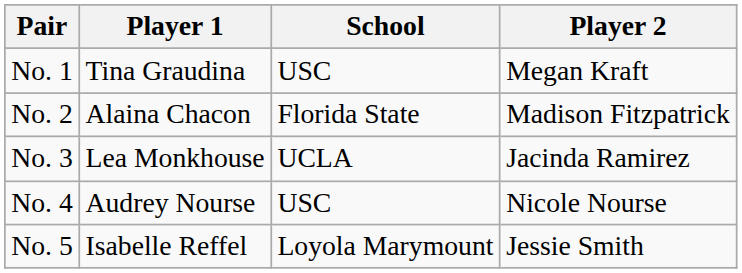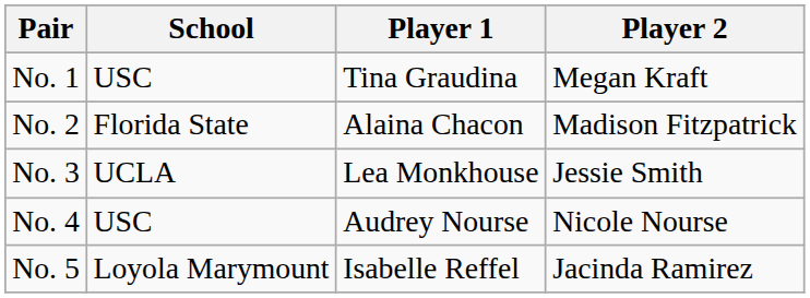 <table class="wikitable" style="text-align:center">
 <tr>
 <th>Pair</th>
+<th>School</th>
 <th>Player 1</th>
-<th>School</th>
 <th>Player 2</th>
 </tr>
 <tr>
 <td>No. 1</td>
+<td align=left>USC</td>
 <td align=left>Tina Graudina</td>
-<td align=left>USC</td>
 <td align=left>Megan Kraft</td>
 </tr>
 <tr>
 <td>No. 2</td>
+<td align=left>Florida State</td>
 <td align=left>Alaina Chacon</td>
-<td align=left>Florida State</td>
 <td align=left>Madison Fitzpatrick</td>
 </tr>
 <tr>
 <td>No. 3</td>
+<td align=left>UCLA</td>
 <td align=left>Lea Monkhouse</td>
-<td align=left>UCLA</td>
-<td align=left>Jacinda Ramirez</td>
+<td align=left>Jessie Smith</td>
 </tr>
 <tr>
 <td>No. 4</td>
+<td align=left>USC</td>
 <td align=left>Audrey Nourse</td>
-<td align=left>USC</td>
 <td align=left>Nicole Nourse</td>
 </tr>
 <tr>
 <td>No. 5</td>
+<td align=left>Loyola Marymount</td>
 <td align=left>Isabelle Reffel</td>
-<td align=left>Loyola Marymount</td>
-<td align=left>Jessie Smith</td>
+<td align=left>Jacinda Ramirez</td>
 </tr>
 </table>
